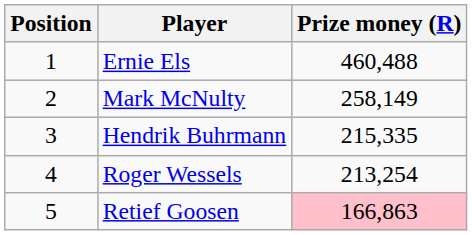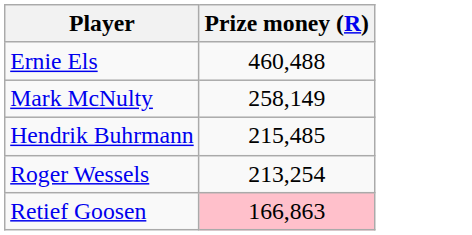 <table class=wikitable>
 <tr>
-<th>Position</th>
 <th>Player</th>
 <th>Prize money (<a href='#'>R</a>)</th>
 </tr>
 <tr>
-<td align=center>1</td>
 <td> <a href='#'>Ernie Els</a></td>
 <td align=center>460,488</td>
 </tr>
 <tr>
-<td align=center>2</td>
 <td> <a href='#'>Mark McNulty</a></td>
 <td align=center>258,149</td>
 </tr>
 <tr>
-<td align=center>3</td>
 <td> <a href='#'>Hendrik Buhrmann</a></td>
-<td align=center>215,335</td>
+<td align=center>215,485</td>
 </tr>
 <tr>
-<td align=center>4</td>
 <td> <a href='#'>Roger Wessels</a></td>
 <td align=center>213,254</td>
 </tr>
 <tr>
-<td align=center>5</td>
 <td> <a href='#'>Retief Goosen</a></td>
 <td align=center style="background: pink;">166,863</td>
 </tr>
 </table>
